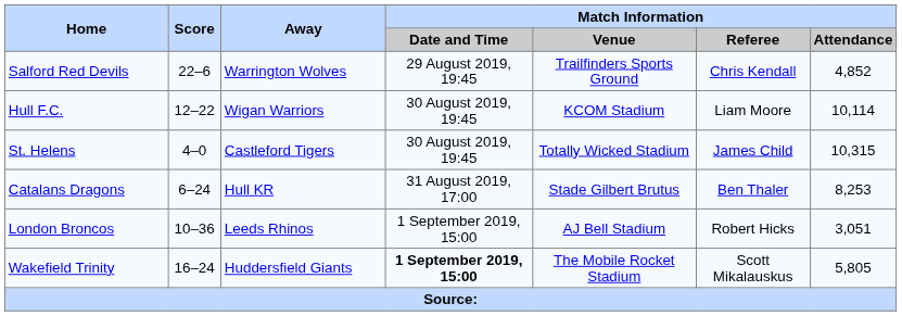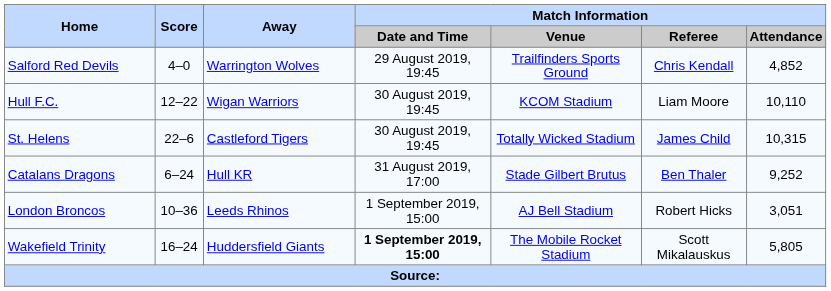 <table border="1" style="border-collapse:collapse; font-size:90%; text-align:center;" cellpadding="3" cellspacing="0" width="100%">
 <tr bgcolor="#C1D8FF">
 <th rowspan="2" width="19%">Home</th>
 <th rowspan="2" width="6%">Score</th>
 <th rowspan="2" width="19%">Away</th>
 <th colspan="4">Match Information</th>
 </tr>
 <tr bgcolor="#CCCCCC">
 <th width="17%">Date and Time</th>
 <th width="19%">Venue</th>
 <th width="13%">Referee</th>
 <th width="7%">Attendance</th>
 </tr>
 <tr bgcolor="#F5FAFF">
 <td align="left"> <a href='#'>Salford Red Devils</a></td>
-<td>22–6</td>
+<td>4–0</td>
 <td align="left"> <a href='#'>Warrington Wolves</a></td>
 <td>29 August 2019, 19:45</td>
 <td><a href='#'>Trailfinders Sports Ground</a></td>
 <td><a href='#'>Chris Kendall</a></td>
 <td>4,852</td>
 </tr>
 <tr bgcolor="#F5FAFF">
 <td align="left"> <a href='#'>Hull F.C.</a></td>
 <td>12–22</td>
 <td align="left"> <a href='#'>Wigan Warriors</a></td>
 <td>30 August 2019, 19:45</td>
 <td><a href='#'>KCOM Stadium</a></td>
 <td>Liam Moore</td>
-<td>10,114</td>
+<td>10,110</td>
 </tr>
 <tr bgcolor="#F5FAFF">
 <td align="left"> <a href='#'>St. Helens</a></td>
-<td>4–0</td>
+<td>22–6</td>
 <td align="left"> <a href='#'>Castleford Tigers</a></td>
 <td>30 August 2019, 19:45</td>
 <td><a href='#'>Totally Wicked Stadium</a></td>
 <td><a href='#'>James Child</a></td>
 <td>10,315</td>
 </tr>
 <tr bgcolor="#F5FAFF">
 <td align="left"> <a href='#'>Catalans Dragons</a></td>
 <td>6–24</td>
 <td align="left"> <a href='#'>Hull KR</a></td>
 <td>31 August 2019, 17:00</td>
 <td><a href='#'>Stade Gilbert Brutus</a></td>
 <td><a href='#'>Ben Thaler</a></td>
-<td>8,253</td>
+<td>9,252</td>
 </tr>
 <tr bgcolor="#F5FAFF">
 <td align="left"> <a href='#'>London Broncos</a></td>
 <td>10–36</td>
 <td align="left"> <a href='#'>Leeds Rhinos</a></td>
 <td>1 September 2019, 15:00</td>
 <td><a href='#'>AJ Bell Stadium</a></td>
 <td>Robert Hicks</td>
 <td>3,051</td>
 </tr>
 <tr bgcolor="#F5FAFF">
 <td align="left"> <a href='#'>Wakefield Trinity</a></td>
 <td>16–24</td>
 <td align="left"> <a href='#'>Huddersfield Giants</a></td>
 <td><strong>1 September 2019, 15:00</strong></td>
 <td><a href='#'>The Mobile Rocket Stadium</a></td>
 <td>Scott Mikalauskus</td>
 <td>5,805</td>
 </tr>
 <tr style="background:#c1d8ff;">
 <th colspan="7">Source:</th>
 </tr>
 </table>
